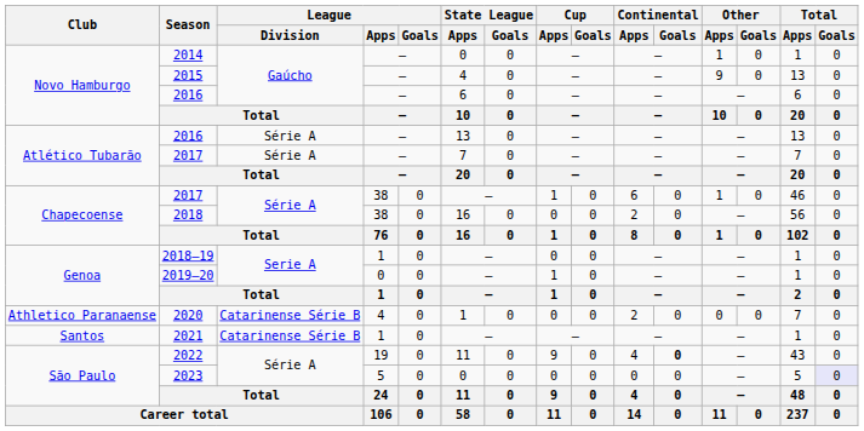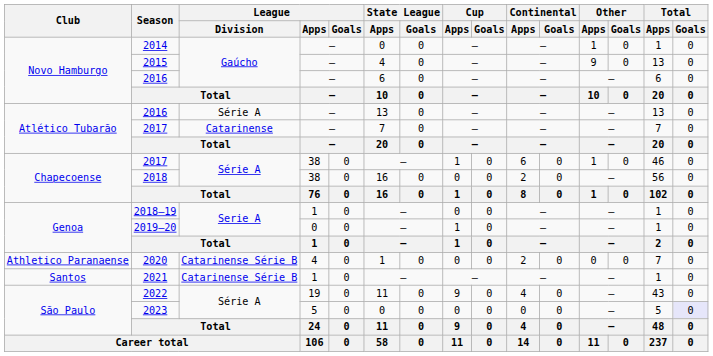 <table class="wikitable" style="text-align: center;">
 <tr>
 <th rowspan="2">Club</th>
 <th rowspan="2">Season</th>
 <th colspan="3">League</th>
 <th colspan="2">State League</th>
 <th colspan="2">Cup</th>
 <th colspan="2">Continental</th>
 <th colspan="2">Other</th>
 <th colspan="2">Total</th>
 </tr>
 <tr>
 <th>Division</th>
 <th>Apps</th>
 <th>Goals</th>
 <th>Apps</th>
 <th>Goals</th>
 <th>Apps</th>
 <th>Goals</th>
 <th>Apps</th>
 <th>Goals</th>
 <th>Apps</th>
 <th>Goals</th>
 <th>Apps</th>
 <th>Goals</th>
 </tr>
 <tr>
 <td rowspan="4"><a href='#'>Novo Hamburgo</a></td>
 <td><a href='#'>2014</a></td>
 <td rowspan="3"><a href='#'>Gaúcho</a></td>
 <td colspan="2">—</td>
 <td>0</td>
 <td>0</td>
 <td colspan="2">—</td>
 <td colspan="2">—</td>
 <td>1</td>
 <td>0</td>
 <td>1</td>
 <td>0</td>
 </tr>
 <tr>
 <td><a href='#'>2015</a></td>
 <td colspan="2">—</td>
 <td>4</td>
 <td>0</td>
 <td colspan="2">—</td>
 <td colspan="2">—</td>
 <td>9</td>
 <td>0</td>
 <td>13</td>
 <td>0</td>
 </tr>
 <tr>
 <td><a href='#'>2016</a></td>
 <td colspan="2">—</td>
 <td>6</td>
 <td>0</td>
 <td colspan="2">—</td>
 <td colspan="2">—</td>
 <td colspan="2">—</td>
 <td>6</td>
 <td>0</td>
 </tr>
 <tr>
 <th colspan="2">Total</th>
 <th colspan="2">—</th>
 <th>10</th>
 <th>0</th>
 <th colspan="2">—</th>
 <th colspan="2">—</th>
 <th>10</th>
 <th>0</th>
 <th>20</th>
 <th>0</th>
 </tr>
 <tr>
 <td rowspan="3"><a href='#'>Atlético Tubarão</a></td>
 <td><a href='#'>2016</a></td>
 <td>Série A</td>
 <td colspan="2">—</td>
 <td>13</td>
 <td>0</td>
 <td colspan="2">—</td>
 <td colspan="2">—</td>
 <td colspan="2">—</td>
 <td>13</td>
 <td>0</td>
 </tr>
 <tr>
 <td><a href='#'>2017</a></td>
-<td>Série A</td>
+<td><a href='#'>Catarinense</a></td>
 <td colspan="2">—</td>
 <td>7</td>
 <td>0</td>
 <td colspan="2">—</td>
 <td colspan="2">—</td>
 <td colspan="2">—</td>
 <td>7</td>
 <td>0</td>
 </tr>
 <tr>
 <th colspan="2">Total</th>
 <th colspan="2">—</th>
 <th>20</th>
 <th>0</th>
 <th colspan="2">—</th>
 <th colspan="2">—</th>
 <th colspan="2">—</th>
 <th>20</th>
 <th>0</th>
 </tr>
 <tr>
 <td rowspan="3"><a href='#'>Chapecoense</a></td>
 <td><a href='#'>2017</a></td>
 <td rowspan="2"><a href='#'>Série A</a></td>
 <td>38</td>
 <td>0</td>
 <td colspan="2">—</td>
 <td>1</td>
 <td>0</td>
 <td>6</td>
 <td>0</td>
 <td>1</td>
 <td>0</td>
 <td>46</td>
 <td>0</td>
 </tr>
 <tr>
 <td><a href='#'>2018</a></td>
 <td>38</td>
 <td>0</td>
 <td>16</td>
 <td>0</td>
 <td>0</td>
 <td>0</td>
 <td>2</td>
 <td>0</td>
 <td colspan="2">—</td>
 <td>56</td>
 <td>0</td>
 </tr>
 <tr>
 <th colspan="2">Total</th>
 <th>76</th>
 <th>0</th>
 <th>16</th>
 <th>0</th>
 <th>1</th>
 <th>0</th>
 <th>8</th>
 <th>0</th>
 <th>1</th>
 <th>0</th>
 <th>102</th>
 <th>0</th>
 </tr>
 <tr>
 <td rowspan="3"><a href='#'>Genoa</a></td>
 <td><a href='#'>2018–19</a></td>
 <td rowspan="2"><a href='#'>Serie A</a></td>
 <td>1</td>
 <td>0</td>
 <td colspan="2">—</td>
 <td>0</td>
 <td>0</td>
 <td colspan="2">—</td>
 <td colspan="2">—</td>
 <td>1</td>
 <td>0</td>
 </tr>
 <tr>
 <td><a href='#'>2019–20</a></td>
 <td>0</td>
 <td>0</td>
 <td colspan="2">—</td>
 <td>1</td>
 <td>0</td>
 <td colspan="2">—</td>
 <td colspan="2">—</td>
 <td>1</td>
 <td>0</td>
 </tr>
 <tr>
 <th colspan="2">Total</th>
 <th>1</th>
 <th>0</th>
 <th colspan="2">—</th>
 <th>1</th>
 <th>0</th>
 <th colspan="2">—</th>
 <th colspan="2">—</th>
 <th>2</th>
 <th>0</th>
 </tr>
 <tr>
 <td><a href='#'>Athletico Paranaense</a></td>
 <td><a href='#'>2020</a></td>
 <td><a href='#'>Catarinense Série B</a></td>
 <td>4</td>
 <td>0</td>
 <td>1</td>
 <td>0</td>
 <td>0</td>
 <td>0</td>
 <td>2</td>
 <td>0</td>
 <td>0</td>
 <td>0</td>
 <td>7</td>
 <td>0</td>
 </tr>
 <tr>
 <td><a href='#'>Santos</a></td>
 <td><a href='#'>2021</a></td>
 <td><a href='#'>Catarinense Série B</a></td>
 <td>1</td>
 <td>0</td>
 <td colspan="2">—</td>
 <td colspan="2">—</td>
 <td colspan="2">—</td>
 <td colspan="2">—</td>
 <td>1</td>
 <td>0</td>
 </tr>
 <tr>
 <td rowspan="3"><a href='#'>São Paulo</a></td>
 <td><a href='#'>2022</a></td>
 <td rowspan="2">Série A</td>
 <td>19</td>
 <td>0</td>
 <td>11</td>
 <td>0</td>
 <td>9</td>
 <td>0</td>
 <td>4</td>
-<td><strong>0</strong></td>
+<td>0</td>
 <td colspan="2">—</td>
 <td>43</td>
 <td>0</td>
 </tr>
 <tr>
 <td><a href='#'>2023</a></td>
 <td>5</td>
 <td>0</td>
 <td>0</td>
 <td>0</td>
 <td>0</td>
 <td>0</td>
 <td>0</td>
 <td>0</td>
 <td colspan="2">—</td>
 <td>5</td>
 <td style="background: lavender;">0</td>
 </tr>
 <tr>
 <th colspan="2">Total</th>
 <th>24</th>
 <th>0</th>
 <th>11</th>
 <th>0</th>
 <th>9</th>
 <th>0</th>
 <th>4</th>
 <th>0</th>
 <th colspan="2">—</th>
 <th>48</th>
 <th>0</th>
 </tr>
 <tr>
 <th colspan="3">Career total</th>
 <th>106</th>
 <th>0</th>
 <th>58</th>
 <th>0</th>
 <th>11</th>
 <th>0</th>
 <th>14</th>
 <th>0</th>
 <th>11</th>
 <th>0</th>
 <th>237</th>
 <th>0</th>
 </tr>
 </table>
